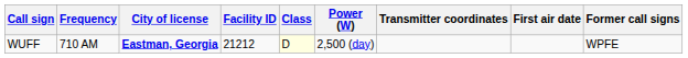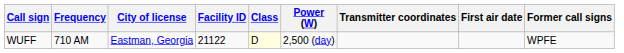 <table class="wikitable sortable">
 <tr>
 <th><a href='#'>Call sign</a></th>
 <th data-sort-type="number"><a href='#'>Frequency</a></th>
 <th><a href='#'>City of license</a></th>
 <th><a href='#'>Facility ID</a></th>
 <th><a href='#'>Class</a></th>
 <th data-sort-type="number"><a href='#'>Power</a><br>(<a href='#'>W</a>)</th>
 <th class="unsortable">Transmitter coordinates</th>
 <th class="unsortable">First air date</th>
 <th class="unsortable">Former call signs</th>
 </tr>
 <tr>
 <td>WUFF</td>
 <td>710 AM</td>
-<td><strong><a href='#'>Eastman, Georgia</a></strong></td>
-<td>21212</td>
+<td><a href='#'>Eastman, Georgia</a></td>
+<td>21122</td>
 <td style="background: lightyellow;">D</td>
 <td>2,500 (<a href='#'>day</a>)</td>
 <td></td>
 <td></td>
 <td>WPFE</td>
 </tr>
 </table>
